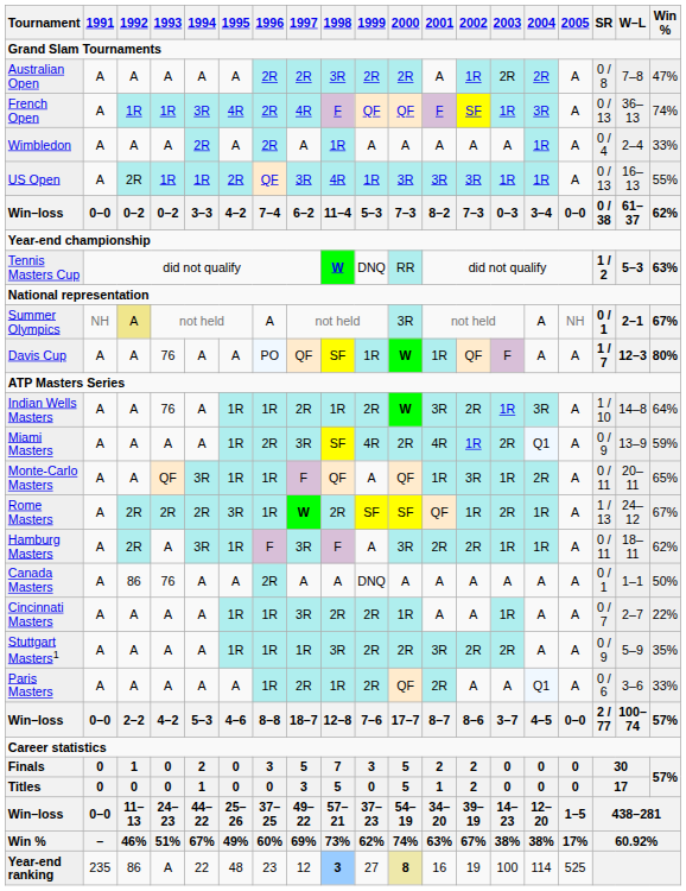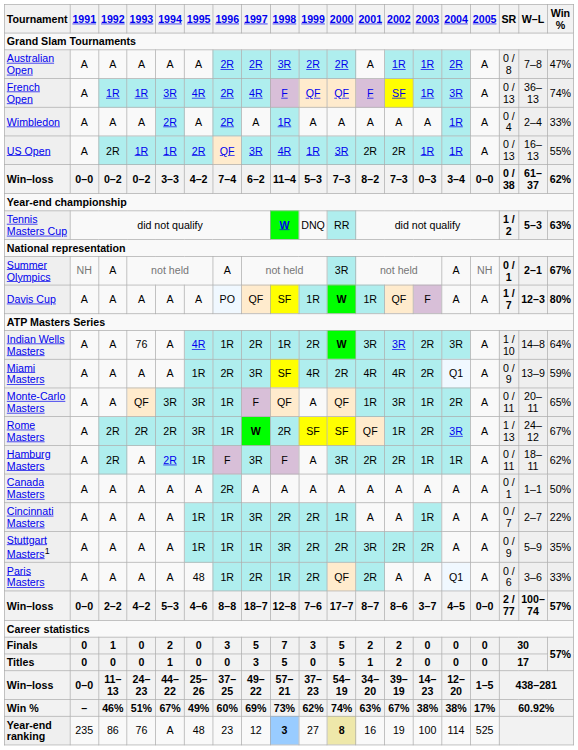 <table class="wikitable" style="text-align:center;font-size:95%">
 <tr>
 <th>Tournament</th>
 <th><a href='#'>1991</a></th>
 <th><a href='#'>1992</a></th>
 <th><a href='#'>1993</a></th>
 <th><a href='#'>1994</a></th>
 <th><a href='#'>1995</a></th>
 <th><a href='#'>1996</a></th>
 <th><a href='#'>1997</a></th>
 <th><a href='#'>1998</a></th>
 <th><a href='#'>1999</a></th>
 <th><a href='#'>2000</a></th>
 <th><a href='#'>2001</a></th>
 <th><a href='#'>2002</a></th>
 <th><a href='#'>2003</a></th>
 <th><a href='#'>2004</a></th>
 <th><a href='#'>2005</a></th>
 <th>SR</th>
 <th>W–L</th>
 <th>Win %</th>
 </tr>
 <tr>
 <td colspan="20" align="left"><strong>Grand Slam Tournaments</strong></td>
 </tr>
 <tr>
 <td bgcolor="#efefef" align="left"><a href='#'>Australian Open</a></td>
 <td>A</td>
 <td>A</td>
 <td>A</td>
 <td>A</td>
 <td>A</td>
 <td bgcolor="#afeeee"><a href='#'>2R</a></td>
 <td bgcolor="#afeeee"><a href='#'>2R</a></td>
 <td bgcolor="#afeeee"><a href='#'>3R</a></td>
 <td bgcolor="#afeeee"><a href='#'>2R</a></td>
 <td bgcolor="#afeeee"><a href='#'>2R</a></td>
 <td>A</td>
 <td bgcolor="#afeeee"><a href='#'>1R</a></td>
-<td bgcolor="#afeeee">2R</td>
+<td bgcolor="#afeeee"><a href='#'>1R</a></td>
 <td bgcolor="#afeeee"><a href='#'>2R</a></td>
 <td>A</td>
 <td bgcolor="#EFEFEF">0 / 8</td>
 <td bgcolor="#EFEFEF">7–8</td>
 <td bgcolor="#EFEFEF">47%</td>
 </tr>
 <tr>
 <td bgcolor="#efefef" align="left"><a href='#'>French Open</a></td>
 <td>A</td>
 <td bgcolor="#afeeee"><a href='#'>1R</a></td>
 <td bgcolor="#afeeee"><a href='#'>1R</a></td>
 <td bgcolor="#afeeee"><a href='#'>3R</a></td>
 <td bgcolor="#afeeee"><a href='#'>4R</a></td>
 <td bgcolor="#afeeee"><a href='#'>2R</a></td>
 <td bgcolor="#afeeee"><a href='#'>4R</a></td>
 <td bgcolor="thistle"><a href='#'>F</a></td>
 <td bgcolor="#ffebcd"><a href='#'>QF</a></td>
 <td bgcolor="#ffebcd"><a href='#'>QF</a></td>
 <td bgcolor="thistle"><a href='#'>F</a></td>
 <td bgcolor="yellow"><a href='#'>SF</a></td>
 <td bgcolor="#afeeee"><a href='#'>1R</a></td>
 <td bgcolor="#afeeee"><a href='#'>3R</a></td>
 <td>A</td>
 <td bgcolor="#EFEFEF">0 / 13</td>
 <td bgcolor="#EFEFEF">36–13</td>
 <td bgcolor="#EFEFEF">74%</td>
 </tr>
 <tr>
 <td bgcolor="#efefef" align="left"><a href='#'>Wimbledon</a></td>
 <td>A</td>
 <td>A</td>
 <td>A</td>
 <td bgcolor="#afeeee"><a href='#'>2R</a></td>
 <td>A</td>
 <td bgcolor="#afeeee"><a href='#'>2R</a></td>
 <td>A</td>
 <td bgcolor="#afeeee"><a href='#'>1R</a></td>
 <td>A</td>
 <td>A</td>
 <td>A</td>
 <td>A</td>
 <td>A</td>
 <td bgcolor="#afeeee"><a href='#'>1R</a></td>
 <td>A</td>
 <td bgcolor="#EFEFEF">0 / 4</td>
 <td bgcolor="#EFEFEF">2–4</td>
 <td bgcolor="#EFEFEF">33%</td>
 </tr>
 <tr>
 <td bgcolor="#efefef" align="left"><a href='#'>US Open</a></td>
 <td>A</td>
 <td bgcolor="#afeeee">2R</td>
 <td bgcolor="#afeeee"><a href='#'>1R</a></td>
 <td bgcolor="#afeeee"><a href='#'>1R</a></td>
 <td bgcolor="#afeeee"><a href='#'>2R</a></td>
 <td bgcolor="#ffebcd"><a href='#'>QF</a></td>
 <td bgcolor="#afeeee"><a href='#'>3R</a></td>
 <td bgcolor="#afeeee"><a href='#'>4R</a></td>
 <td bgcolor="#afeeee"><a href='#'>1R</a></td>
 <td bgcolor="#afeeee"><a href='#'>3R</a></td>
-<td bgcolor="#afeeee"><a href='#'>3R</a></td>
-<td bgcolor="#afeeee"><a href='#'>3R</a></td>
+<td bgcolor="#afeeee">2R</td>
+<td bgcolor="#afeeee">2R</td>
 <td bgcolor="#afeeee"><a href='#'>1R</a></td>
 <td bgcolor="#afeeee"><a href='#'>1R</a></td>
 <td>A</td>
 <td bgcolor="#EFEFEF">0 / 13</td>
 <td bgcolor="#EFEFEF">16–13</td>
 <td bgcolor="#EFEFEF">55%</td>
 </tr>
 <tr>
 <th style="text-align:left">Win–loss</th>
 <th>0–0</th>
 <th>0–2</th>
 <th>0–2</th>
 <th>3–3</th>
 <th>4–2</th>
 <th>7–4</th>
 <th>6–2</th>
 <th>11–4</th>
 <th>5–3</th>
 <th>7–3</th>
 <th>8–2</th>
 <th>7–3</th>
 <th>0–3</th>
 <th>3–4</th>
 <th>0–0</th>
 <th>0 / 38</th>
 <th>61–37</th>
 <th>62%</th>
 </tr>
 <tr>
 <td colspan="20" align="left"><strong>Year-end championship</strong></td>
 </tr>
 <tr>
 <td bgcolor="#efefef" align="left"><a href='#'>Tennis Masters Cup</a></td>
 <td colspan="7">did not qualify</td>
 <td bgcolor="lime"><strong><a href='#'>W</a></strong></td>
 <td>DNQ</td>
 <td bgcolor="#afeeee">RR</td>
 <td colspan="5">did not qualify</td>
 <th>1 / 2</th>
 <th>5–3</th>
 <th>63%</th>
 </tr>
 <tr>
 <td colspan="20" align="left"><strong>National representation</strong></td>
 </tr>
 <tr>
 <td bgcolor="#efefef" align="left"><a href='#'>Summer Olympics</a></td>
 <td style="color:#767676">NH</td>
-<td style="background: khaki;">A</td>
+<td>A</td>
 <td colspan="3" style="color:#767676">not held</td>
 <td>A</td>
 <td colspan="3" style="color:#767676">not held</td>
 <td bgcolor="#afeeee">3R</td>
 <td colspan="3" style="color:#767676">not held</td>
 <td>A</td>
 <td colspan="1" style="color:#767676">NH</td>
 <th>0 / 1</th>
 <th>2–1</th>
 <th>67%</th>
 </tr>
 <tr>
 <td bgcolor="#efefef" align="left"><a href='#'>Davis Cup</a></td>
 <td>A</td>
 <td>A</td>
-<td>76</td>
+<td>A</td>
 <td>A</td>
 <td>A</td>
 <td bgcolor="f0f8ff">PO</td>
 <td bgcolor="#ffebcd">QF</td>
 <td bgcolor="yellow">SF</td>
 <td bgcolor="#afeeee">1R</td>
 <td bgcolor="lime"><strong>W</strong></td>
 <td bgcolor="#afeeee">1R</td>
 <td bgcolor="#ffebcd">QF</td>
 <td bgcolor="thistle">F</td>
 <td>A</td>
 <td>A</td>
 <th>1 / 7</th>
 <th>12–3</th>
 <th>80%</th>
 </tr>
 <tr>
 <td colspan="20" align="left"><strong>ATP Masters Series</strong></td>
 </tr>
 <tr>
 <td bgcolor="#efefef" align="left"><a href='#'>Indian Wells Masters</a></td>
 <td>A</td>
 <td>A</td>
 <td>76</td>
 <td>A</td>
-<td bgcolor="#afeeee">1R</td>
+<td bgcolor="#afeeee"><a href='#'>4R</a></td>
 <td bgcolor="#afeeee">1R</td>
 <td bgcolor="#afeeee">2R</td>
 <td bgcolor="#afeeee">1R</td>
 <td bgcolor="#afeeee">2R</td>
 <td bgcolor="lime"><strong>W</strong></td>
 <td bgcolor="#afeeee">3R</td>
+<td bgcolor="#afeeee"><a href='#'>3R</a></td>
 <td bgcolor="#afeeee">2R</td>
-<td bgcolor="#afeeee"><a href='#'>1R</a></td>
 <td bgcolor="#afeeee">3R</td>
 <td>A</td>
 <td bgcolor="#EFEFEF">1 / 10</td>
 <td bgcolor="#EFEFEF">14–8</td>
 <td bgcolor="#EFEFEF">64%</td>
 </tr>
 <tr>
 <td bgcolor="#efefef" align="left"><a href='#'>Miami Masters</a></td>
 <td>A</td>
 <td>A</td>
 <td>A</td>
 <td>A</td>
 <td bgcolor="#afeeee">1R</td>
 <td bgcolor="#afeeee">2R</td>
 <td bgcolor="#afeeee">3R</td>
 <td bgcolor="yellow">SF</td>
 <td bgcolor="#afeeee">4R</td>
 <td bgcolor="#afeeee">2R</td>
 <td bgcolor="#afeeee">4R</td>
-<td bgcolor="#afeeee"><a href='#'>1R</a></td>
+<td bgcolor="#afeeee">4R</td>
 <td bgcolor="#afeeee">2R</td>
 <td bgcolor="f0f8ff">Q1</td>
 <td>A</td>
 <td bgcolor="#EFEFEF">0 / 9</td>
 <td bgcolor="#EFEFEF">13–9</td>
 <td bgcolor="#EFEFEF">59%</td>
 </tr>
 <tr>
 <td bgcolor="#efefef" align="left"><a href='#'>Monte-Carlo Masters</a></td>
 <td>A</td>
 <td>A</td>
 <td bgcolor="#ffebcd">QF</td>
 <td bgcolor="#afeeee">3R</td>
-<td bgcolor="#afeeee">1R</td>
+<td bgcolor="#afeeee">3R</td>
 <td bgcolor="#afeeee">1R</td>
 <td bgcolor="thistle">F</td>
 <td bgcolor="#ffebcd">QF</td>
 <td>A</td>
 <td bgcolor="#ffebcd">QF</td>
 <td bgcolor="#afeeee">1R</td>
 <td bgcolor="#afeeee">3R</td>
 <td bgcolor="#afeeee">1R</td>
 <td bgcolor="#afeeee">2R</td>
 <td>A</td>
 <td bgcolor="#EFEFEF">0 / 11</td>
 <td bgcolor="#EFEFEF">20–11</td>
 <td bgcolor="#EFEFEF">65%</td>
 </tr>
 <tr>
 <td bgcolor="#efefef" align="left"><a href='#'>Rome Masters</a></td>
 <td>A</td>
 <td bgcolor="#afeeee">2R</td>
 <td bgcolor="#afeeee">2R</td>
 <td bgcolor="#afeeee">2R</td>
 <td bgcolor="#afeeee">3R</td>
 <td bgcolor="#afeeee">1R</td>
 <td bgcolor="lime"><strong>W</strong></td>
 <td bgcolor="#afeeee">2R</td>
 <td bgcolor="yellow">SF</td>
 <td bgcolor="yellow">SF</td>
 <td bgcolor="#ffebcd">QF</td>
 <td bgcolor="#afeeee">1R</td>
 <td bgcolor="#afeeee">2R</td>
-<td bgcolor="#afeeee">1R</td>
+<td bgcolor="#afeeee"><a href='#'>3R</a></td>
 <td>A</td>
 <td bgcolor="#EFEFEF">1 / 13</td>
 <td bgcolor="#EFEFEF">24–12</td>
 <td bgcolor="#EFEFEF">67%</td>
 </tr>
 <tr>
 <td bgcolor="#efefef" align="left"><a href='#'>Hamburg Masters</a></td>
 <td>A</td>
 <td bgcolor="#afeeee">2R</td>
 <td>A</td>
-<td bgcolor="#afeeee">3R</td>
+<td bgcolor="#afeeee"><a href='#'>2R</a></td>
 <td bgcolor="#afeeee">1R</td>
 <td bgcolor="thistle">F</td>
 <td bgcolor="#afeeee">3R</td>
 <td bgcolor="thistle">F</td>
 <td>A</td>
 <td bgcolor="#afeeee">3R</td>
 <td bgcolor="#afeeee">2R</td>
 <td bgcolor="#afeeee">2R</td>
 <td bgcolor="#afeeee">1R</td>
 <td bgcolor="#afeeee">1R</td>
 <td>A</td>
 <td bgcolor="#EFEFEF">0 / 11</td>
 <td bgcolor="#EFEFEF">18–11</td>
 <td bgcolor="#EFEFEF">62%</td>
 </tr>
 <tr>
 <td bgcolor="#efefef" align="left"><a href='#'>Canada Masters</a></td>
 <td>A</td>
-<td>86</td>
-<td>76</td>
+<td>A</td>
+<td>A</td>
 <td>A</td>
 <td>A</td>
 <td bgcolor="#afeeee">2R</td>
 <td>A</td>
 <td>A</td>
-<td>DNQ</td>
+<td>A</td>
 <td>A</td>
 <td>A</td>
 <td>A</td>
 <td>A</td>
 <td>A</td>
 <td>A</td>
 <td bgcolor="#EFEFEF">0 / 1</td>
 <td bgcolor="#EFEFEF">1–1</td>
 <td bgcolor="#EFEFEF">50%</td>
 </tr>
 <tr>
 <td bgcolor="#efefef" align="left"><a href='#'>Cincinnati Masters</a></td>
 <td>A</td>
 <td>A</td>
 <td>A</td>
 <td>A</td>
 <td bgcolor="#afeeee">1R</td>
 <td bgcolor="#afeeee">1R</td>
 <td bgcolor="#afeeee">3R</td>
 <td bgcolor="#afeeee">2R</td>
 <td bgcolor="#afeeee">2R</td>
 <td bgcolor="#afeeee">1R</td>
 <td>A</td>
 <td>A</td>
 <td bgcolor="#afeeee">1R</td>
 <td>A</td>
 <td>A</td>
 <td bgcolor="#EFEFEF">0 / 7</td>
 <td bgcolor="#EFEFEF">2–7</td>
 <td bgcolor="#EFEFEF">22%</td>
 </tr>
 <tr>
 <td bgcolor=#efefef align=left><a href='#'>Stuttgart Masters</a><sup>1</sup></td>
 <td>A</td>
 <td>A</td>
 <td>A</td>
 <td>A</td>
 <td bgcolor=#afeeee>1R</td>
 <td bgcolor=#afeeee>1R</td>
 <td bgcolor=#afeeee>1R</td>
 <td bgcolor=#afeeee>3R</td>
 <td bgcolor=#afeeee>2R</td>
 <td bgcolor=#afeeee>2R</td>
 <td bgcolor=#afeeee>3R</td>
 <td bgcolor=#afeeee>2R</td>
 <td bgcolor=#afeeee>2R</td>
 <td>A</td>
 <td>A</td>
 <td bgcolor=#EFEFEF>0 / 9</td>
 <td bgcolor=#EFEFEF>5–9</td>
 <td bgcolor=#EFEFEF>35%</td>
 </tr>
 <tr>
 <td bgcolor="#efefef" align="left"><a href='#'>Paris Masters</a></td>
 <td>A</td>
 <td>A</td>
 <td>A</td>
 <td>A</td>
-<td>A</td>
+<td>48</td>
 <td bgcolor="#afeeee">1R</td>
 <td bgcolor="#afeeee">2R</td>
 <td bgcolor="#afeeee">1R</td>
 <td bgcolor="#afeeee">2R</td>
 <td bgcolor="#ffebcd">QF</td>
 <td bgcolor="#afeeee">2R</td>
 <td>A</td>
 <td>A</td>
 <td bgcolor="f0f8ff">Q1</td>
 <td>A</td>
 <td bgcolor="#EFEFEF">0 / 6</td>
 <td bgcolor="#EFEFEF">3–6</td>
 <td bgcolor="#EFEFEF">33%</td>
 </tr>
 <tr>
 <th style="text-align:left">Win–loss</th>
 <th>0–0</th>
 <th>2–2</th>
 <th>4–2</th>
 <th>5–3</th>
 <th>4–6</th>
 <th>8–8</th>
 <th>18–7</th>
 <th>12–8</th>
 <th>7–6</th>
 <th>17–7</th>
 <th>8–7</th>
 <th>8–6</th>
 <th>3–7</th>
 <th>4–5</th>
 <th>0–0</th>
 <th>2 / 77</th>
 <th>100–74</th>
 <th>57%</th>
 </tr>
 <tr>
 <td colspan="20" align="left"><strong>Career statistics</strong></td>
 </tr>
 <tr>
 <th style="text-align:left">Finals</th>
 <th>0</th>
 <th>1</th>
 <th>0</th>
 <th>2</th>
 <th>0</th>
 <th>3</th>
 <th>5</th>
 <th>7</th>
 <th>3</th>
 <th>5</th>
 <th>2</th>
 <th>2</th>
 <th>0</th>
 <th>0</th>
 <th>0</th>
 <th colspan="2">30</th>
 <th rowspan="2">57%</th>
 </tr>
 <tr>
 <th style="text-align:left">Titles</th>
 <th>0</th>
 <th>0</th>
 <th>0</th>
 <th>1</th>
 <th>0</th>
 <th>0</th>
 <th>3</th>
 <th>5</th>
 <th>0</th>
 <th>5</th>
 <th>1</th>
 <th>2</th>
 <th>0</th>
 <th>0</th>
 <th>0</th>
 <th colspan="2">17</th>
 </tr>
 <tr>
 <th style="text-align:left">Win–loss</th>
 <th>0–0</th>
 <th>11–13</th>
 <th>24–23</th>
 <th>44–22</th>
 <th>25–26</th>
 <th>37–25</th>
 <th>49–22</th>
 <th>57–21</th>
 <th>37–23</th>
 <th>54–19</th>
 <th>34–20</th>
 <th>39–19</th>
 <th>14–23</th>
 <th>12–20</th>
 <th>1–5</th>
 <th colspan="3">438–281</th>
 </tr>
 <tr>
 <th style="text-align:left">Win %</th>
 <th>–</th>
 <th>46%</th>
 <th>51%</th>
 <th>67%</th>
 <th>49%</th>
 <th>60%</th>
 <th>69%</th>
 <th>73%</th>
 <th>62%</th>
 <th>74%</th>
 <th>63%</th>
 <th>67%</th>
 <th>38%</th>
 <th>38%</th>
 <th>17%</th>
 <th colspan="3">60.92%</th>
 </tr>
 <tr>
 <td bgcolor="#EFEFEF" align="left"><strong>Year-end ranking</strong></td>
 <td>235</td>
 <td>86</td>
+<td>76</td>
 <td>A</td>
-<td>22</td>
 <td>48</td>
 <td>23</td>
 <td>12</td>
 <td bgcolor="#99ccff"><strong>3</strong></td>
 <td>27</td>
 <td bgcolor="#EEE8AA"><strong>8</strong></td>
 <td>16</td>
 <td>19</td>
 <td>100</td>
 <td>114</td>
 <td>525</td>
 <th colspan="3"></th>
 </tr>
 </table>
